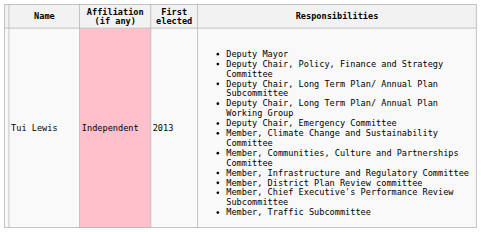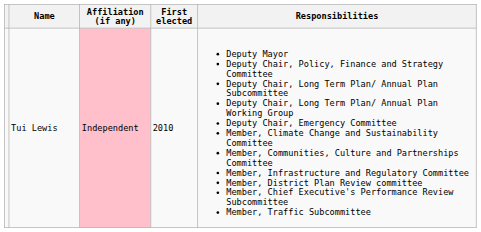 <table class="wikitable" width="81%">
 <tr>
 <th width="1%"></th>
 <th width="15%">Name</th>
 <th width="15%">Affiliation (if any)</th>
 <th width="10%">First elected</th>
 <th width="60%">Responsibilities</th>
 </tr>
 <tr>
 <td bgcolor=></td>
 <td>Tui Lewis</td>
 <td style="background: pink;">Independent</td>
-<td>2013</td>
+<td>2010</td>
 <td><br><ul><li>Deputy Mayor</li><li>Deputy Chair, Policy, Finance and Strategy Committee</li><li>Deputy Chair, Long Term Plan/ Annual Plan Subcommittee</li><li>Deputy Chair, Long Term Plan/ Annual Plan Working Group</li><li>Deputy Chair, Emergency Committee</li><li>Member, Climate Change and Sustainability Committee</li><li>Member, Communities, Culture and Partnerships Committee</li><li>Member, Infrastructure and Regulatory Committee</li><li>Member, District Plan Review committee</li><li>Member, Chief Executive's Performance Review Subcommittee</li><li>Member, Traffic Subcommittee</li></ul></td>
 </tr>
 </table>
